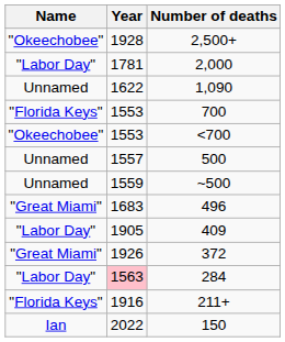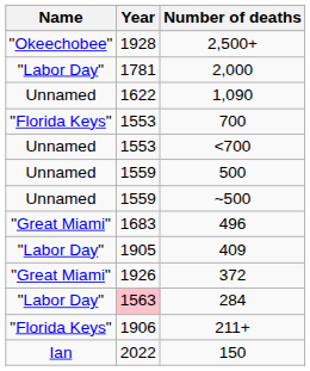 <table class="wikitable" style="text-align:center; margin:auto">
 <tr bgcolor="#cccccc">
 <th>Name</th>
 <th>Year</th>
 <th>Number of deaths<br></th>
 </tr>
 <tr>
 <td>"<a href='#'>Okeechobee</a>"</td>
 <td>1928</td>
 <td>2,500+</td>
 </tr>
 <tr>
 <td>"<a href='#'>Labor Day</a>"</td>
 <td>1781</td>
 <td>2,000</td>
 </tr>
 <tr>
 <td>Unnamed</td>
 <td>1622</td>
 <td>1,090</td>
 </tr>
 <tr>
 <td>"<a href='#'>Florida Keys</a>"</td>
 <td>1553</td>
 <td>700</td>
 </tr>
 <tr>
-<td>"<a href='#'>Okeechobee</a>"</td>
+<td>Unnamed</td>
 <td>1553</td>
 <td><700</td>
 </tr>
 <tr>
 <td>Unnamed</td>
-<td>1557</td>
+<td>1559</td>
 <td>500</td>
 </tr>
 <tr>
 <td>Unnamed</td>
 <td>1559</td>
 <td>~500</td>
 </tr>
 <tr>
 <td>"<a href='#'>Great Miami</a>"</td>
 <td>1683</td>
 <td>496</td>
 </tr>
 <tr>
 <td>"<a href='#'>Labor Day</a>"</td>
 <td>1905</td>
 <td>409</td>
 </tr>
 <tr>
 <td>"<a href='#'>Great Miami</a>"</td>
 <td>1926</td>
 <td>372</td>
 </tr>
 <tr>
 <td>"<a href='#'>Labor Day</a>"</td>
 <td style="background: pink;">1563</td>
 <td>284</td>
 </tr>
 <tr>
 <td>"<a href='#'>Florida Keys</a>"</td>
-<td>1916</td>
+<td>1906</td>
 <td>211+</td>
 </tr>
 <tr>
 <td><a href='#'>Ian</a></td>
 <td>2022</td>
 <td>150</td>
 </tr>
 </table>
